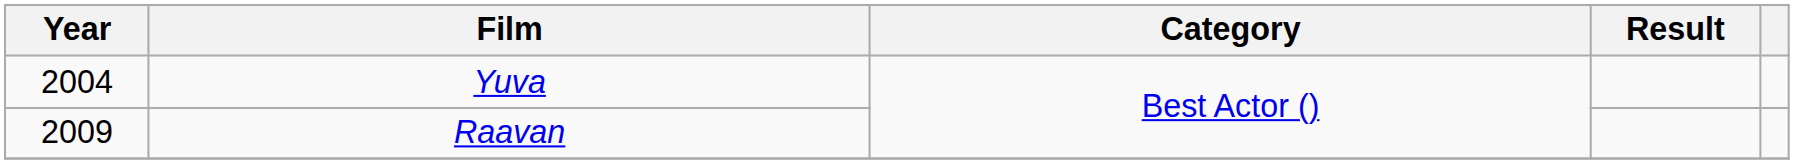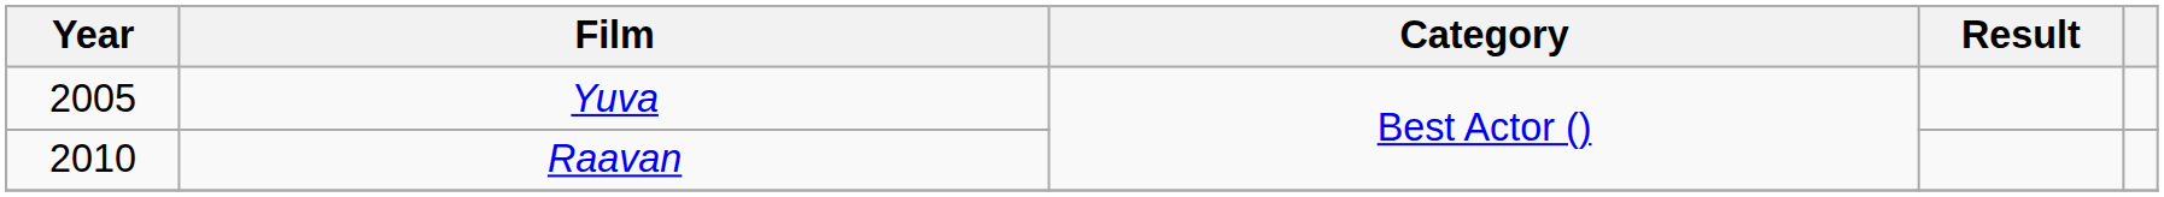 <table class="wikitable sortable" style="width:100%;">
 <tr>
 <th style="width:5%;">Year</th>
 <th style="width:25%;">Film</th>
 <th style="width:25%;">Category</th>
 <th style="width:5%;">Result</th>
 <th style="width:1%;" class="unsortable"></th>
 </tr>
 <tr>
-<td style="text-align:center;">2004</td>
+<td style="text-align:center;">2005</td>
 <td style="text-align:center;"><em><a href='#'>Yuva</a></em></td>
 <td style="text-align:center;" rowspan="2"><a href='#'>Best Actor ()</a></td>
 <td></td>
 <td style="text-align:center;"></td>
 </tr>
 <tr>
-<td style="text-align:center;">2009</td>
+<td style="text-align:center;">2010</td>
 <td style="text-align:center;"><em><a href='#'>Raavan</a></em></td>
 <td></td>
 <td style="text-align:center;"></td>
 </tr>
 <tr>
 </tr>
 </table>
